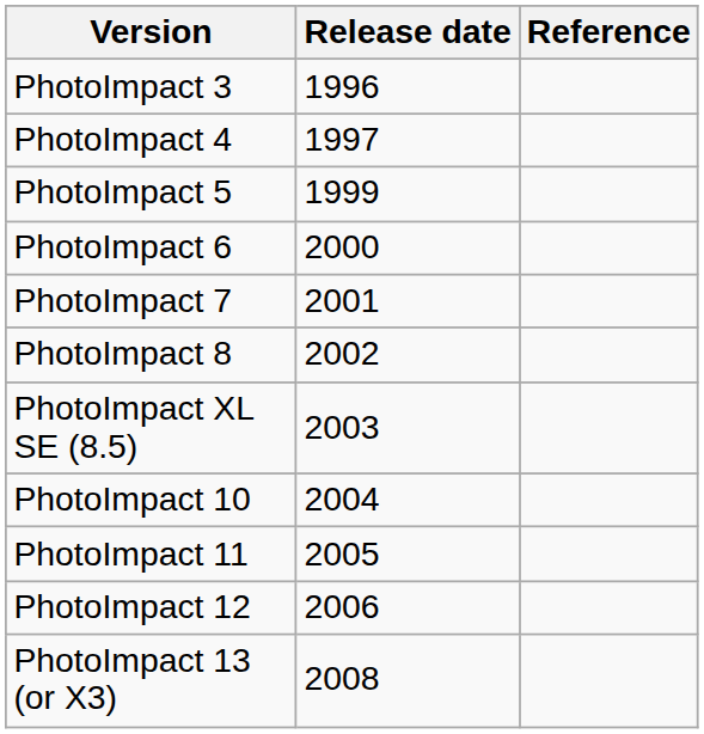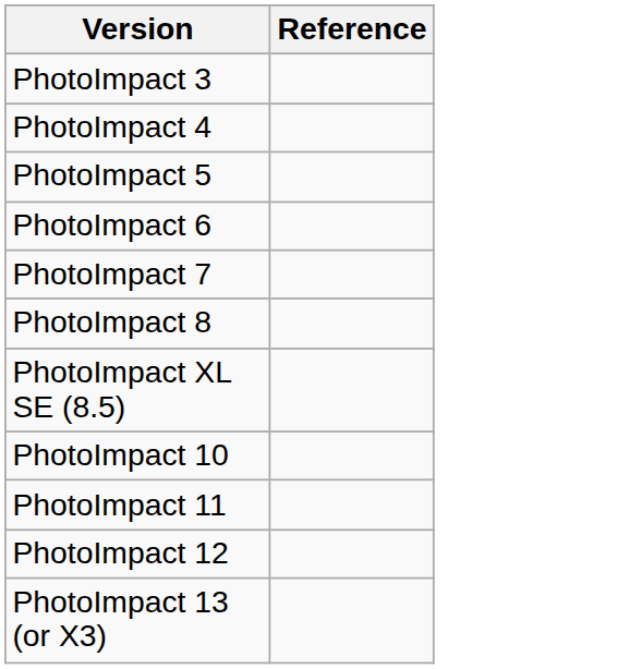 <table class="wikitable">
 <tr>
 <th width="130px">Version</th>
-<th>Release date</th>
 <th>Reference</th>
 </tr>
 <tr>
 <td>PhotoImpact 3</td>
-<td>1996</td>
 <td></td>
 </tr>
 <tr>
 <td>PhotoImpact 4</td>
-<td>1997</td>
 <td></td>
 </tr>
 <tr>
 <td>PhotoImpact 5</td>
-<td>1999</td>
 <td></td>
 </tr>
 <tr>
 <td>PhotoImpact 6</td>
-<td>2000</td>
 <td></td>
 </tr>
 <tr>
 <td>PhotoImpact 7</td>
-<td>2001</td>
 <td></td>
 </tr>
 <tr>
 <td>PhotoImpact 8</td>
-<td>2002</td>
 <td></td>
 </tr>
 <tr>
 <td>PhotoImpact XL SE (8.5)</td>
-<td>2003</td>
 <td></td>
 </tr>
 <tr>
 <td>PhotoImpact 10</td>
-<td>2004</td>
 <td></td>
 </tr>
 <tr>
 <td>PhotoImpact 11</td>
-<td>2005</td>
 <td></td>
 </tr>
 <tr>
 <td>PhotoImpact 12</td>
-<td>2006</td>
 <td></td>
 </tr>
 <tr>
 <td>PhotoImpact 13 (or X3)</td>
-<td>2008</td>
 <td></td>
 </tr>
 </table>
